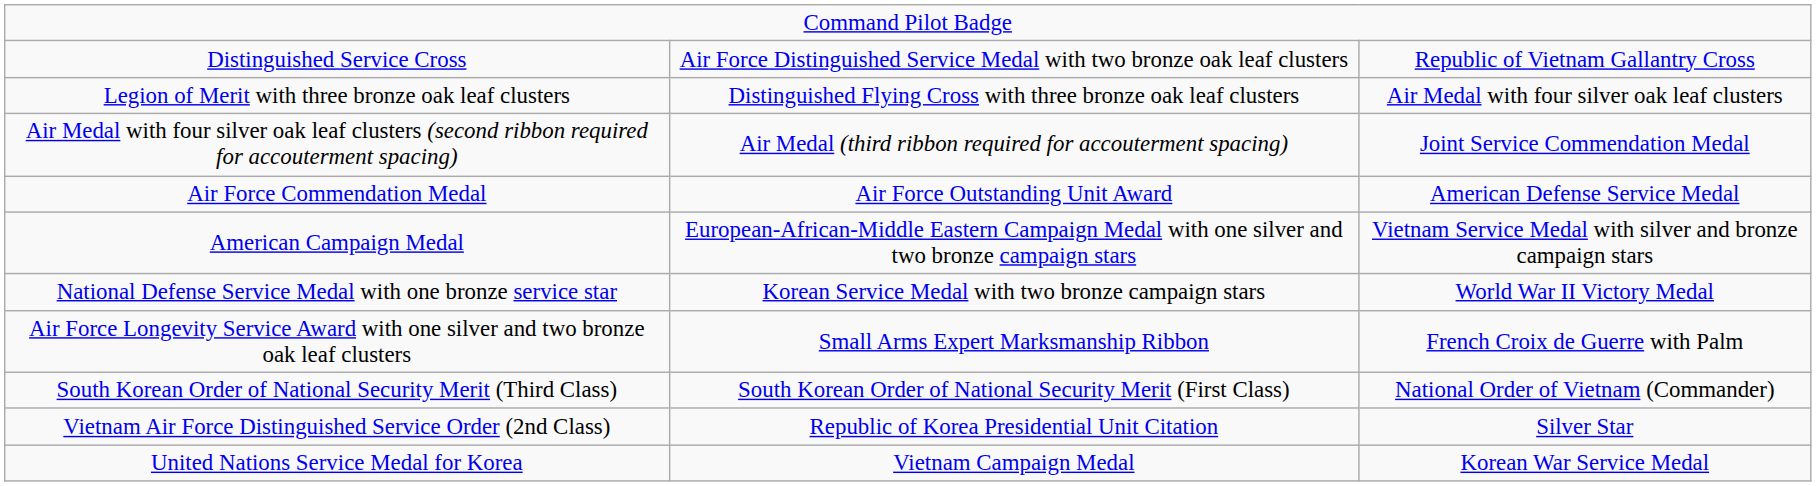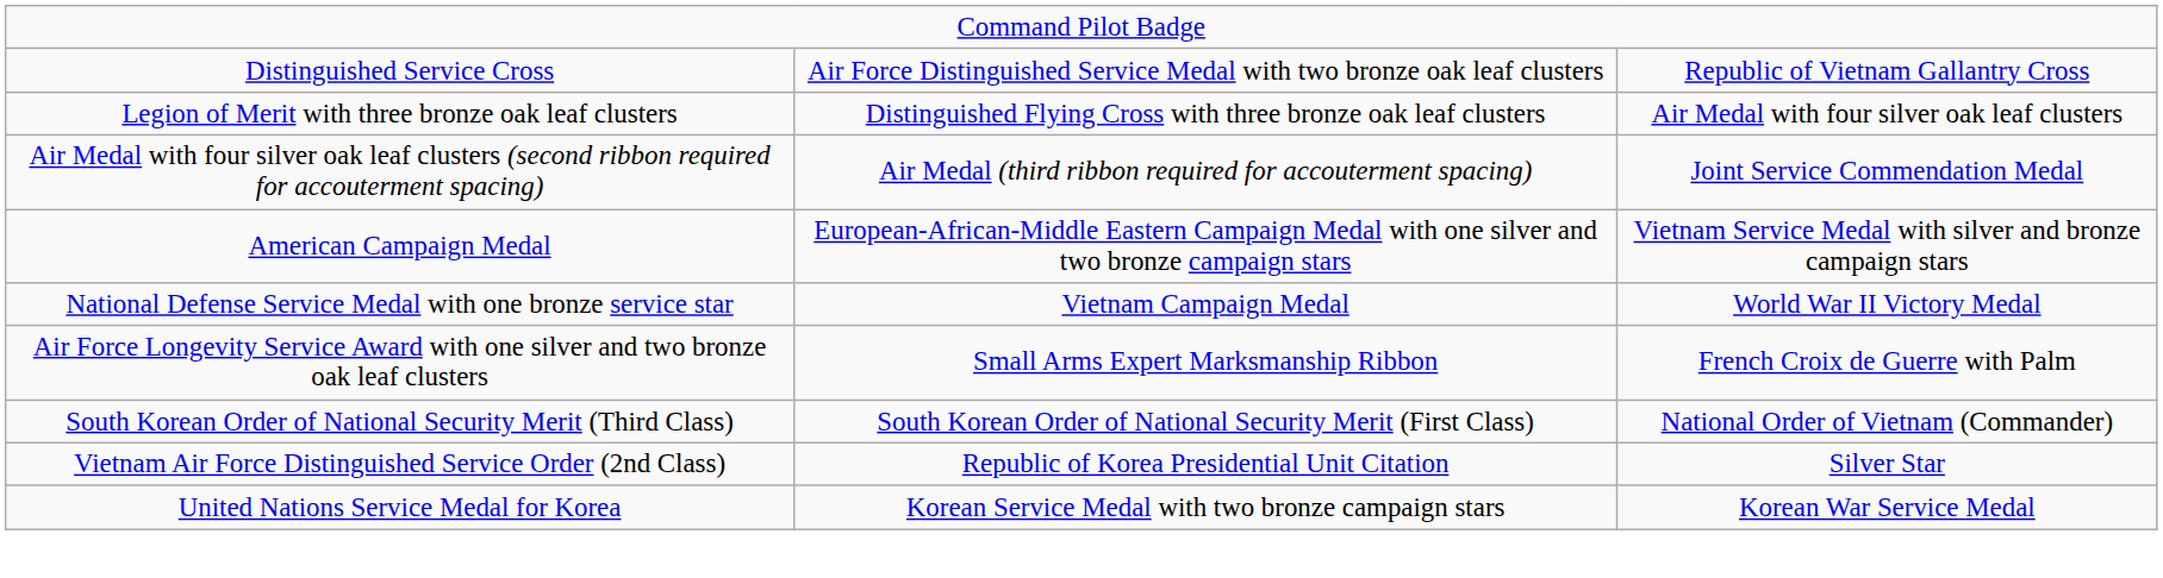 <table class="wikitable" style="margin:1em auto; text-align:center;">
 <tr>
 <td colspan="3"><a href='#'>Command Pilot Badge</a></td>
 </tr>
 <tr>
 <td style="text-align:center;"><a href='#'>Distinguished Service Cross</a></td>
 <td><a href='#'>Air Force Distinguished Service Medal</a> with two bronze oak leaf clusters</td>
 <td><a href='#'>Republic of Vietnam Gallantry Cross</a></td>
 </tr>
 <tr>
 <td><a href='#'>Legion of Merit</a> with three bronze oak leaf clusters</td>
 <td><a href='#'>Distinguished Flying Cross</a> with three bronze oak leaf clusters</td>
 <td><a href='#'>Air Medal</a> with four silver oak leaf clusters</td>
 </tr>
 <tr>
 <td><a href='#'>Air Medal</a> with four silver oak leaf clusters <em>(second ribbon required for accouterment spacing)</em></td>
 <td><a href='#'>Air Medal</a>  <em>(third ribbon required for accouterment spacing)</em></td>
 <td><a href='#'>Joint Service Commendation Medal</a></td>
 </tr>
 <tr>
-<td><a href='#'>Air Force Commendation Medal</a></td>
-<td><a href='#'>Air Force Outstanding Unit Award</a></td>
-<td><a href='#'>American Defense Service Medal</a></td>
-</tr>
-<tr>
 <td><a href='#'>American Campaign Medal</a></td>
 <td><a href='#'>European-African-Middle Eastern Campaign Medal</a> with one silver and two bronze <a href='#'>campaign stars</a></td>
 <td><a href='#'>Vietnam Service Medal</a> with silver and bronze campaign stars</td>
 </tr>
 <tr>
 <td><a href='#'>National Defense Service Medal</a> with one bronze <a href='#'>service star</a></td>
-<td><a href='#'>Korean Service Medal</a> with two bronze campaign stars</td>
+<td><a href='#'>Vietnam Campaign Medal</a></td>
 <td><a href='#'>World War II Victory Medal</a></td>
 </tr>
 <tr>
 <td><a href='#'>Air Force Longevity Service Award</a> with one silver and two bronze oak leaf clusters</td>
 <td><a href='#'>Small Arms Expert Marksmanship Ribbon</a></td>
 <td><a href='#'>French Croix de Guerre</a> with Palm</td>
 </tr>
 <tr>
 <td><a href='#'>South Korean Order of National Security Merit</a> (Third Class)</td>
 <td><a href='#'>South Korean Order of National Security Merit</a> (First Class)</td>
 <td><a href='#'>National Order of Vietnam</a> (Commander)</td>
 </tr>
 <tr>
 <td><a href='#'>Vietnam Air Force Distinguished Service Order</a>  (2nd Class)</td>
 <td><a href='#'>Republic of Korea Presidential Unit Citation</a></td>
 <td><a href='#'>Silver Star</a></td>
 </tr>
 <tr>
 <td><a href='#'>United Nations Service Medal for Korea</a></td>
-<td><a href='#'>Vietnam Campaign Medal</a></td>
+<td><a href='#'>Korean Service Medal</a> with two bronze campaign stars</td>
 <td><a href='#'>Korean War Service Medal</a></td>
 </tr>
 </table>
